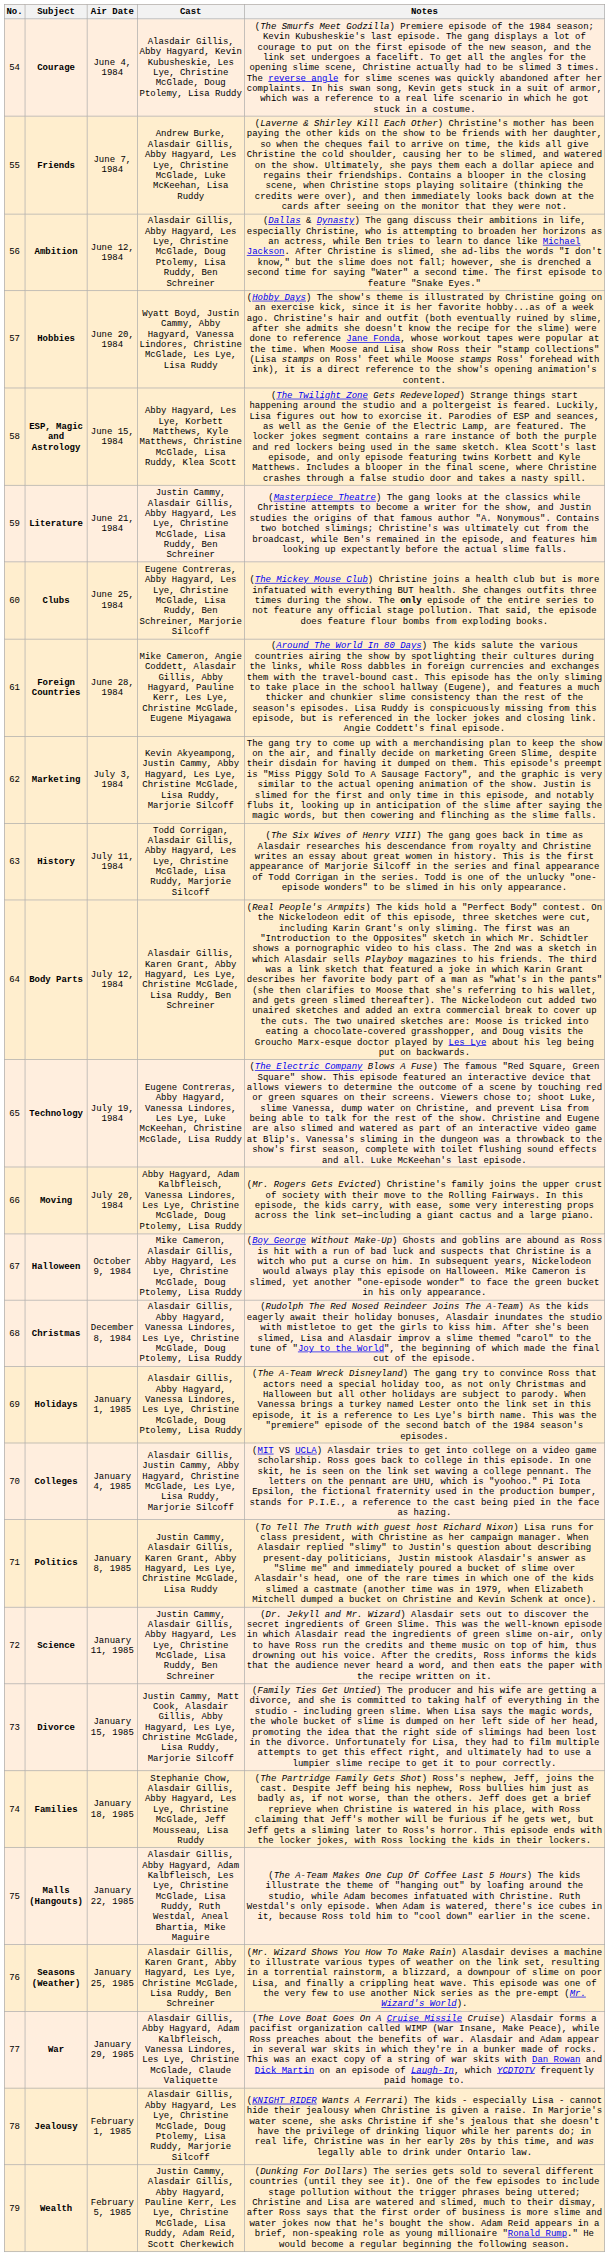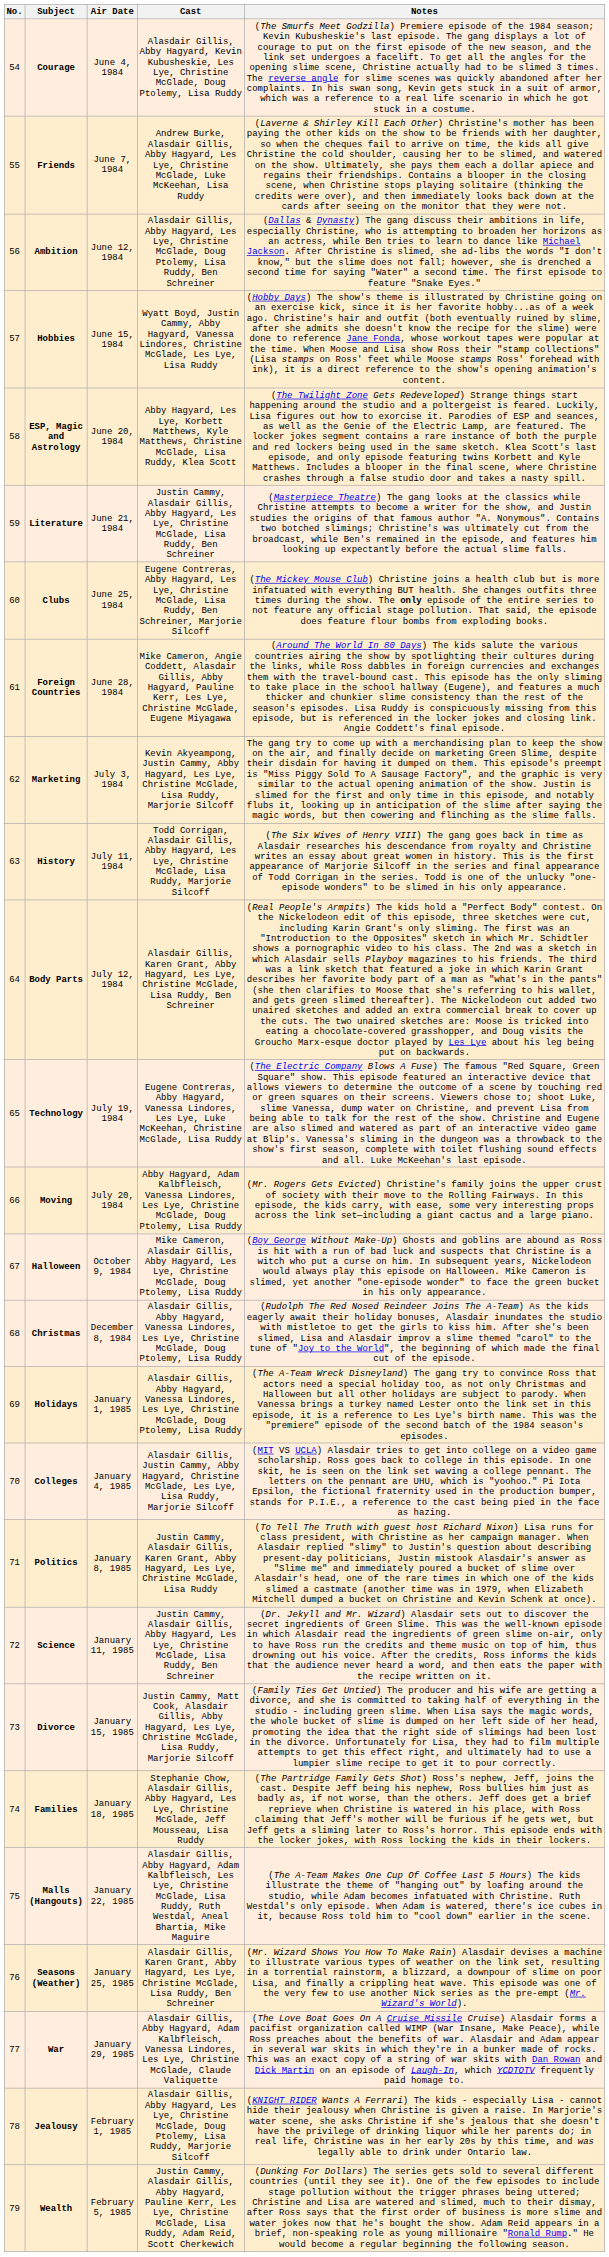 <table class="wikitable" style="text-align:center; background:#FFEEDE">
 <tr>
 <th>No.</th>
 <th>Subject</th>
 <th>Air Date</th>
 <th>Cast</th>
 <th>Notes</th>
 </tr>
 <tr>
 <td>54</td>
 <td><strong>Courage</strong></td>
 <td>June 4, 1984</td>
 <td>Alasdair Gillis, Abby Hagyard, Kevin Kubusheskie, Les Lye, Christine McGlade, Doug Ptolemy, Lisa Ruddy</td>
 <td>(<em>The Smurfs Meet Godzilla</em>) Premiere episode of the 1984 season; Kevin Kubusheskie's last episode.  The gang displays a lot of courage to put on the first episode of the new season, and the link set undergoes a facelift. To get all the angles for the opening slime scene, Christine actually had to be slimed 3 times. The <a href='#'>reverse angle</a> for slime scenes was quickly abandoned after her complaints. In his swan song, Kevin gets stuck in a suit of armor, which was a reference to a real life scenario in which he got stuck in a costume.</td>
 </tr>
 <tr bgcolor="FFEECE">
 <td>55</td>
 <td><strong>Friends</strong></td>
 <td>June 7, 1984</td>
 <td>Andrew Burke, Alasdair Gillis, Abby Hagyard, Les Lye, Christine McGlade, Luke McKeehan, Lisa Ruddy</td>
 <td>(<em>Laverne & Shirley Kill Each Other</em>) Christine's mother has been paying the other kids on the show to be friends with her daughter, so when the cheques fail to arrive on time, the kids all give Christine the cold shoulder, causing her to be slimed, and watered on the show. Ultimately, she pays them each a dollar apiece and regains their friendships. Contains a blooper in the closing scene, when Christine stops playing solitaire (thinking the credits were over), and then immediately looks back down at the cards after seeing on the monitor that they were not.</td>
 </tr>
 <tr bgcolor="FFEECE">
 <td>56</td>
 <td><strong>Ambition</strong></td>
 <td>June 12, 1984</td>
 <td>Alasdair Gillis, Abby Hagyard, Les Lye, Christine McGlade, Doug Ptolemy, Lisa Ruddy, Ben Schreiner</td>
 <td>(<em><a href='#'>Dallas</a></em> & <em><a href='#'>Dynasty</a></em>) The gang discuss their ambitions in life, especially Christine, who is attempting to broaden her horizons as an actress, while Ben tries to learn to dance like <a href='#'>Michael Jackson</a>. After Christine is slimed, she ad-libs the words "I don't know," but the slime does not fall; however, she is drenched a second time for saying "Water" a second time. The first episode to feature "Snake Eyes."</td>
 </tr>
 <tr bgcolor="FFEECE">
 <td>57</td>
 <td><strong>Hobbies</strong></td>
-<td>June 20, 1984</td>
+<td>June 15, 1984</td>
 <td>Wyatt Boyd, Justin Cammy, Abby Hagyard, Vanessa Lindores, Christine McGlade, Les Lye, Lisa Ruddy</td>
 <td>(<em><a href='#'>Hobby Days</a></em>) The show's theme is illustrated by Christine going on an exercise kick, since it is her favorite hobby...as of a week ago. Christine's hair and outfit (both eventually ruined by slime, after she admits she doesn't know the recipe for the slime) were done to reference <a href='#'>Jane Fonda</a>, whose workout tapes were popular at the time. When Moose and Lisa show Ross their "stamp collections" (Lisa <em>stamps</em> on Ross' feet while Moose <em>stamps</em> Ross' forehead with ink), it is a direct reference to the show's opening animation's content.</td>
 </tr>
 <tr bgcolor="FFEECE">
 <td>58</td>
 <td><strong>ESP, Magic and Astrology</strong></td>
-<td>June 15, 1984</td>
+<td>June 20, 1984</td>
 <td>Abby Hagyard, Les Lye, Korbett Matthews, Kyle Matthews, Christine McGlade, Lisa Ruddy, Klea Scott</td>
 <td>(<em><a href='#'>The Twilight Zone</a> Gets Redeveloped</em>) Strange things start happening around the studio and a poltergeist is feared. Luckily, Lisa figures out how to exorcise it. Parodies of ESP and seances, as well as the Genie of the Electric Lamp, are featured. The locker jokes segment contains a rare instance of both the purple and red lockers being used in the same sketch. Klea Scott's last episode, and only episode featuring twins Korbett and Kyle Matthews. Includes a blooper in the final scene, where Christine crashes through a false studio door and takes a nasty spill.</td>
 </tr>
 <tr>
 <td>59</td>
 <td><strong>Literature</strong></td>
 <td>June 21, 1984</td>
 <td>Justin Cammy, Alasdair Gillis, Abby Hagyard, Les Lye, Christine McGlade, Lisa Ruddy, Ben Schreiner</td>
 <td>(<em><a href='#'>Masterpiece Theatre</a></em>) The gang looks at the classics while Christine attempts to become a writer for the show, and Justin studies the origins of that famous author "A. Nonymous". Contains two botched slimings; Christine's was ultimately cut from the broadcast, while Ben's remained in the episode, and features him looking up expectantly before the actual slime falls.</td>
 </tr>
 <tr bgcolor="FFEECE">
 <td>60</td>
 <td><strong>Clubs</strong></td>
 <td>June 25, 1984</td>
 <td>Eugene Contreras, Abby Hagyard, Les Lye, Christine McGlade, Lisa Ruddy, Ben Schreiner, Marjorie Silcoff</td>
 <td>(<em><a href='#'>The Mickey Mouse Club</a></em>) Christine joins a health club but is more infatuated with everything BUT health. She changes outfits three times during the show. The <strong>only</strong> episode of the entire series to not feature any official stage pollution. That said, the episode does feature flour bombs from exploding books.</td>
 </tr>
 <tr bgcolor="FFEECE">
 <td>61</td>
 <td><strong>Foreign Countries</strong></td>
 <td>June 28, 1984</td>
 <td>Mike Cameron, Angie Coddett, Alasdair Gillis, Abby Hagyard, Pauline Kerr, Les Lye, Christine McGlade, Eugene Miyagawa</td>
 <td>(<em><a href='#'>Around The World In 80 Days</a></em>) The kids salute the various countries airing the show by spotlighting their cultures during the links, while Ross dabbles in foreign currencies and exchanges them with the travel-bound cast. This episode has the only sliming to take place in the school hallway (Eugene), and features a much thicker and chunkier slime consistency than the rest of the season's episodes. Lisa Ruddy is conspicuously missing from this episode, but is referenced in the locker jokes and closing link. Angie Coddett's final episode.</td>
 </tr>
 <tr bgcolor="FFEECE">
 <td>62</td>
 <td><strong>Marketing</strong></td>
 <td>July 3, 1984</td>
 <td>Kevin Akyeampong, Justin Cammy, Abby Hagyard, Les Lye, Christine McGlade, Lisa Ruddy, Marjorie Silcoff</td>
 <td>The gang try to come up with a merchandising plan to keep the show on the air, and finally decide on marketing Green Slime, despite their disdain for having it dumped on them. This episode's preempt is "Miss Piggy Sold To A Sausage Factory", and the graphic is very similar to the actual opening animation of the show. Justin is slimed for the first and only time in this episode, and notably flubs it, looking up in anticipation of the slime after saying the magic words, but then cowering and flinching as the slime falls.</td>
 </tr>
 <tr bgcolor="FFEECE">
 <td>63</td>
 <td><strong>History</strong></td>
 <td>July 11, 1984</td>
 <td>Todd Corrigan, Alasdair Gillis, Abby Hagyard, Les Lye, Christine McGlade, Lisa Ruddy, Marjorie Silcoff</td>
 <td>(<em>The Six Wives of Henry VIII</em>) The gang goes back in time as Alasdair researches his descendance from royalty and Christine writes an essay about great women in history. This is the first appearance of Marjorie Silcoff in the series and final appearance of Todd Corrigan in the series. Todd is one of the unlucky "one-episode wonders" to be slimed in his only appearance. </td>
 </tr>
 <tr bgcolor="FFEECE">
 <td>64</td>
 <td><strong>Body Parts</strong></td>
 <td>July 12, 1984</td>
 <td>Alasdair Gillis, Karen Grant, Abby Hagyard, Les Lye, Christine McGlade, Lisa Ruddy, Ben Schreiner</td>
 <td>(<em>Real People's Armpits</em>) The kids hold a "Perfect Body" contest. On the Nickelodeon edit of this episode, three sketches were cut, including Karin Grant's only sliming. The first was an "Introduction to the Opposites" sketch in which Mr. Schidtler shows a pornographic video to his class. The 2nd was a sketch in which Alasdair sells <em>Playboy</em> magazines to his friends. The third was a link sketch that featured a joke in which Karin Grant describes her favorite body part of a man as "what's in the pants" (she then clarifies to Moose that she's referring to his wallet, and gets green slimed thereafter). The Nickelodeon cut added two unaired sketches and added an extra commercial break to cover up the cuts. The two unaired sketches are: Moose is tricked into eating a chocolate-covered grasshopper, and Doug visits the Groucho Marx-esque doctor played by <a href='#'>Les Lye</a> about his leg being put on backwards.</td>
 </tr>
 <tr>
 <td>65</td>
 <td><strong>Technology</strong></td>
 <td>July 19, 1984</td>
 <td>Eugene Contreras, Abby Hagyard, Vanessa Lindores, Les Lye, Luke McKeehan, Christine McGlade, Lisa Ruddy</td>
 <td>(<em><a href='#'>The Electric Company</a> Blows A Fuse</em>) The famous "Red Square, Green Square" show. This episode featured an interactive device that allows viewers to determine the outcome of a scene by touching red or green squares on their screens. Viewers chose to; shoot Luke, slime Vanessa, dump water on Christine, and prevent Lisa from being able to talk for the rest of the show. Christine and Eugene are also slimed and watered as part of an interactive video game at Blip's. Vanessa's sliming in the dungeon was a throwback to the show's first season, complete with toilet flushing sound effects and all. Luke McKeehan's last episode.</td>
 </tr>
 <tr bgcolor="FFEECE">
 <td>66</td>
 <td><strong>Moving</strong></td>
 <td>July 20, 1984</td>
 <td>Abby Hagyard, Adam Kalbfleisch, Vanessa Lindores, Les Lye, Christine McGlade, Doug Ptolemy, Lisa Ruddy</td>
 <td>(<em>Mr. Rogers Gets Evicted</em>) Christine's family joins the upper crust of society with their move to the Rolling Fairways. In this episode, the kids carry, with ease, some very interesting props across the link set—including a giant cactus and a large piano.</td>
 </tr>
 <tr>
 <td>67</td>
 <td><strong>Halloween</strong></td>
 <td>October 9, 1984</td>
 <td>Mike Cameron, Alasdair Gillis, Abby Hagyard, Les Lye, Christine McGlade, Doug Ptolemy, Lisa Ruddy</td>
 <td>(<em><a href='#'>Boy George</a> Without Make-Up</em>) Ghosts and goblins are abound as Ross is hit with a run of bad luck and suspects that Christine is a witch who put a curse on him. In subsequent years, Nickelodeon would always play this episode on Halloween. Mike Cameron is slimed, yet another "one-episode wonder" to face the green bucket in his only appearance.</td>
 </tr>
 <tr>
 <td>68</td>
 <td><strong>Christmas</strong></td>
 <td>December 8, 1984</td>
 <td>Alasdair Gillis, Abby Hagyard, Vanessa Lindores, Les Lye, Christine McGlade, Doug Ptolemy, Lisa Ruddy</td>
 <td>(<em>Rudolph The Red Nosed Reindeer Joins The A-Team</em>) As the kids eagerly await their holiday bonuses, Alasdair inundates the studio with mistletoe to get the girls to kiss him. After she's been slimed, Lisa and Alasdair improv a slime themed "carol" to the tune of "<a href='#'>Joy to the World</a>", the beginning of which made the final cut of the episode.</td>
 </tr>
 <tr bgcolor="FFEECE">
 <td>69</td>
 <td><strong>Holidays</strong></td>
 <td>January 1, 1985</td>
 <td>Alasdair Gillis, Abby Hagyard, Vanessa Lindores, Les Lye, Christine McGlade, Doug Ptolemy, Lisa Ruddy</td>
 <td>(<em>The A-Team Wreck Disneyland</em>) The gang try to convince Ross that actors need a special holiday too, as not only Christmas and Halloween but all other holidays are subject to parody. When Vanessa brings a turkey named Lester onto the link set in this episode, it is a reference to Les Lye's birth name. This was the "premiere" episode of the second batch of the 1984 season's episodes.</td>
 </tr>
 <tr>
 <td>70</td>
 <td><strong>Colleges</strong></td>
 <td>January 4, 1985</td>
 <td>Alasdair Gillis, Justin Cammy, Abby Hagyard, Christine McGlade, Les Lye, Lisa Ruddy, Marjorie Silcoff</td>
 <td>(<a href='#'>MIT</a> VS <a href='#'>UCLA</a>) Alasdair tries to get into college on a video game scholarship. Ross goes back to college in this episode. In one skit, he is seen on the link set waving a college pennant. The letters on the pennant are UHU, which is "yoohoo." Pi Iota Epsilon, the fictional fraternity used in the production bumper, stands for P.I.E., a reference to the cast being pied in the face as hazing.</td>
 </tr>
 <tr bgcolor="FFEECE">
 <td>71</td>
 <td><strong>Politics</strong></td>
 <td>January 8, 1985</td>
 <td>Justin Cammy, Alasdair Gillis, Karen Grant, Abby Hagyard, Les Lye, Christine McGlade, Lisa Ruddy</td>
 <td>(<em>To Tell The Truth with guest host Richard Nixon</em>) Lisa runs for class president, with Christine as her campaign manager. When Alasdair replied "slimy" to Justin's question about describing present-day politicians, Justin mistook Alasdair's answer as "Slime me" and immediately poured a bucket of slime over Alasdair's head, one of the rare times in which one of the kids slimed a castmate (another time was in 1979, when Elizabeth Mitchell dumped a bucket on Christine and Kevin Schenk at once).</td>
 </tr>
 <tr>
 <td>72</td>
 <td><strong>Science</strong></td>
 <td>January 11, 1985</td>
 <td>Justin Cammy, Alasdair Gillis, Abby Hagyard, Les Lye, Christine McGlade, Lisa Ruddy, Ben Schreiner</td>
 <td>(<em>Dr. Jekyll and Mr. Wizard</em>) Alasdair sets out to discover the secret ingredients of Green Slime.  This was the well-known episode in which Alasdair read the ingredients of green slime on-air, only to have Ross run the credits and theme music on top of him, thus drowning out his voice. After the credits, Ross informs the kids that the audience never heard a word, and then eats the paper with the recipe written on it.</td>
 </tr>
 <tr>
 <td>73</td>
 <td><strong>Divorce</strong></td>
 <td>January 15, 1985</td>
 <td>Justin Cammy, Matt Cook, Alasdair Gillis, Abby Hagyard, Les Lye, Christine McGlade, Lisa Ruddy, Marjorie Silcoff</td>
 <td>(<em>Family Ties Get Untied</em>) The producer and his wife are getting a divorce, and she is committed to taking half of everything in the studio - including green slime. When Lisa says the magic words, the whole bucket of slime is dumped on her left side of her head, promoting the idea that the right side of slimings had been lost in the divorce. Unfortunately for Lisa, they had to film multiple attempts to get this effect right, and ultimately had to use a lumpier slime recipe to get it to pour correctly.</td>
 </tr>
 <tr bgcolor="FFEECE">
 <td>74</td>
 <td><strong>Families</strong></td>
 <td>January 18, 1985</td>
 <td>Stephanie Chow, Alasdair Gillis, Abby Hagyard, Les Lye, Christine McGlade, Jeff Mousseau, Lisa Ruddy</td>
 <td>(<em>The Partridge Family Gets Shot</em>) Ross's nephew, Jeff, joins the cast. Despite Jeff being his nephew, Ross bullies him just as badly as, if not worse, than the others. Jeff does get a brief reprieve when Christine is watered in his place, with Ross claiming that Jeff's mother will be furious if he gets wet, but Jeff gets a sliming later to Ross's horror.  This episode ends with the locker jokes, with Ross locking the kids in their lockers.</td>
 </tr>
 <tr>
 <td>75</td>
 <td><strong>Malls (Hangouts)</strong></td>
 <td>January 22, 1985</td>
 <td>Alasdair Gillis, Abby Hagyard, Adam Kalbfleisch, Les Lye, Christine McGlade, Lisa Ruddy, Ruth Westdal, Aneal Bhartia, Mike Maguire</td>
 <td>(<em>The A-Team Makes One Cup Of Coffee Last 5 Hours</em>) The kids illustrate the theme of "hanging out" by loafing around the studio, while Adam becomes infatuated with Christine. Ruth Westdal's only episode.  When Adam is watered, there's ice cubes in it, because Ross told him to "cool down" earlier in the scene.</td>
 </tr>
 <tr bgcolor="FFEECE">
 <td>76</td>
 <td><strong>Seasons (Weather)</strong></td>
 <td>January 25, 1985</td>
 <td>Alasdair Gillis, Karen Grant, Abby Hagyard, Les Lye, Christine McGlade, Lisa Ruddy, Ben Schreiner</td>
 <td>(<em>Mr. Wizard Shows You How To Make Rain</em>) Alasdair devises a machine to illustrate various types of weather on the link set, resulting in a torrential rainstorm, a blizzard, a downpour of slime on poor Lisa, and finally a crippling heat wave. This episode was one of the very few to use another Nick series as the pre-empt (<em><a href='#'>Mr. Wizard's World</a></em>).</td>
 </tr>
 <tr>
 <td>77</td>
 <td><strong>War</strong></td>
 <td>January 29, 1985</td>
 <td>Alasdair Gillis, Abby Hagyard, Adam Kalbfleisch, Vanessa Lindores, Les Lye, Christine McGlade, Claude Valiquette</td>
 <td>(<em>The Love Boat Goes On A <a href='#'>Cruise Missile</a> Cruise</em>) Alasdair forms a pacifist organization called WIMP (War Insane, Make Peace), while Ross preaches about the benefits of war. Alasdair and Adam appear in several war skits in which they're in a bunker made of rocks. This was an exact copy of a string of war skits with <a href='#'>Dan Rowan</a> and <a href='#'>Dick Martin</a> on an episode of <em><a href='#'>Laugh-In</a></em>, which <em><a href='#'>YCDTOTV</a></em> frequently paid homage to.</td>
 </tr>
 <tr bgcolor="FFEECE">
 <td>78</td>
 <td><strong>Jealousy</strong></td>
 <td>February 1, 1985</td>
 <td>Alasdair Gillis, Abby Hagyard, Les Lye, Christine McGlade, Doug Ptolemy, Lisa Ruddy, Marjorie Silcoff</td>
 <td>(<em><a href='#'>KNIGHT RIDER</a> Wants A Ferrari</em>) The kids - especially Lisa - cannot hide their jealousy when Christine is given a raise. In Marjorie's water scene, she asks Christine if she's jealous that she doesn't have the privilege of drinking liquor while her parents do; in real life, Christine was in her early 20s by this time, and <em>was</em> legally able to drink under Ontario law.</td>
 </tr>
 <tr bgcolor="FFEECE">
 <td>79</td>
 <td><strong>Wealth</strong></td>
 <td>February 5, 1985</td>
 <td>Justin Cammy, Alasdair Gillis, Abby Hagyard, Pauline Kerr, Les Lye, Christine McGlade, Lisa Ruddy, Adam Reid, Scott Cherkewich</td>
 <td>(<em>Dunking For Dollars</em>) The series gets sold to several different countries (until they see it). One of the few episodes to include stage pollution without the trigger phrases being uttered; Christine and Lisa are watered and slimed, much to their dismay, after Ross says that the first order of business is more slime and water jokes now that he's bought the show. Adam Reid appears in a brief, non-speaking role as young millionaire "<a href='#'>Ronald Rump</a>." He would become a regular beginning the following season.</td>
 </tr>
 </table>
